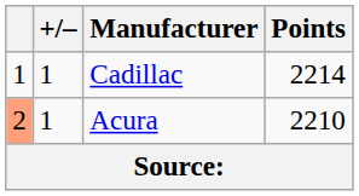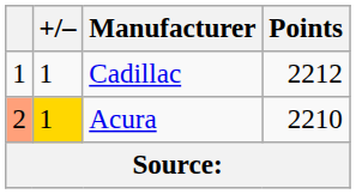 <table class="wikitable" style="font-size: 95%;">
 <tr>
 <th scope="col"></th>
 <th scope="col">+/–</th>
 <th scope="col">Manufacturer</th>
 <th scope="col">Points</th>
 </tr>
 <tr>
 <td align=center>1</td>
 <td align="left"> 1</td>
 <td> <a href='#'>Cadillac</a></td>
-<td align=right>2214</td>
+<td align=right>2212</td>
 </tr>
 <tr>
 <td align=center style="background: lightsalmon;">2</td>
-<td align="left"> 1</td>
+<td align="left" style="background: gold;"> 1</td>
 <td> <a href='#'>Acura</a></td>
 <td align=right>2210</td>
 </tr>
 <tr>
 <th colspan=5>Source:</th>
 </tr>
 </table>
